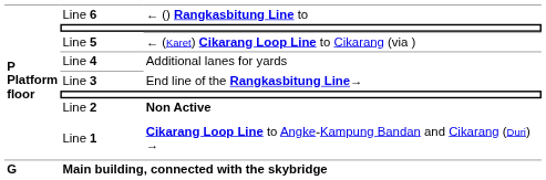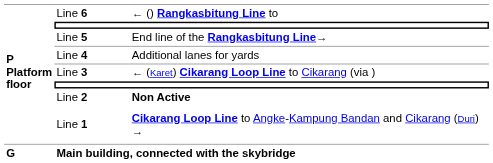 <table border="0" cellspacing="0" cellpadding="3" table>
 <tr>
 <td rowspan="9" style="border-top:solid 1px gray;"><strong>P</strong><br><strong>Platform floor</strong></td>
 <td style="border-top:solid 1px gray;" width="100">Line <strong>6</strong></td>
 <td style="border-top:solid 1px gray;" width="500">← ()  <strong><a href='#'>Rangkasbitung Line</a></strong> to </td>
 </tr>
 <tr>
 <td colspan="2" style="border-top:solid 2px black; border-bottom:solid 2px black; border-right:solid 2px black; border-left:solid 2px black; text-align:center"></td>
 </tr>
 <tr>
 <td width="100">Line <strong>5</strong></td>
-<td width="500" style="border-top:solid 1px gray">← (<small><a href='#'>Karet</a></small>)  <strong><a href='#'>Cikarang Loop Line</a></strong> to <a href='#'>Cikarang</a> (via )</td>
+<td width="500">End line of the  <strong><a href='#'>Rangkasbitung Line</a></strong>→</td>
 </tr>
 <tr>
 <td width="100" style="border-top:solid 1px gray">Line <strong>4</strong></td>
 <td width="500" style="border-top:solid 1px gray">Additional lanes for yards</td>
 </tr>
 <tr>
 <td width="100" style="border-top:solid 1px gray">Line <strong>3</strong></td>
-<td width="500">End line of the  <strong><a href='#'>Rangkasbitung Line</a></strong>→</td>
+<td width="500" style="border-top:solid 1px gray">← (<small><a href='#'>Karet</a></small>)  <strong><a href='#'>Cikarang Loop Line</a></strong> to <a href='#'>Cikarang</a> (via )</td>
 </tr>
 <tr>
 <td colspan="2" style="border-top:solid 2px black; border-bottom:solid 2px black; border-right:solid 2px black; border-left:solid 2px black; text-align:center"></td>
 </tr>
 <tr>
 <td width="100">Line <strong>2</strong></td>
 <td width="500"><strong>Non Active</strong></td>
 </tr>
 <tr>
 <td colspan="2"></td>
 </tr>
 <tr>
 <td width="100">Line <strong>1</strong></td>
 <td width="500"> <strong><a href='#'>Cikarang Loop Line</a></strong> to <a href='#'>Angke</a>-<a href='#'>Kampung Bandan</a> and <a href='#'>Cikarang</a> (<small><a href='#'>Duri</a></small>) →</td>
 </tr>
 <tr>
 <td></td>
 <td colspan="2"></td>
 </tr>
 <tr>
 <td style="border-top:solid 1px gray;vertical-align:top;" width="50"><strong>G</strong></td>
 <td colspan="2" style="border-top:solid 1px gray;vertical-align:top;" width="600"><strong>Main building, connected with the skybridge</strong></td>
 </tr>
 </table>
